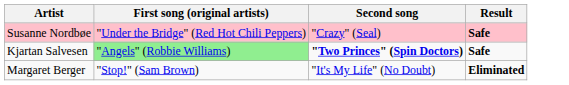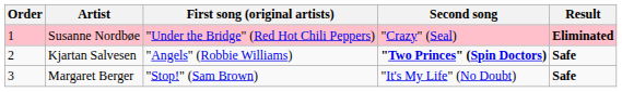 <table class=wikitable>
 <tr>
+<th>Order</th>
 <th>Artist</th>
 <th>First song (original artists)</th>
 <th>Second song</th>
 <th>Result</th>
 </tr>
 <tr style="background:pink;">
+<td>1</td>
 <td>Susanne Nordbøe</td>
 <td>"<a href='#'>Under the Bridge</a>" (<a href='#'>Red Hot Chili Peppers</a>)</td>
 <td>"<a href='#'>Crazy</a>" (<a href='#'>Seal</a>)</td>
-<td><strong>Safe</strong></td>
+<td><strong>Eliminated</strong></td>
 </tr>
 <tr>
+<td>2</td>
 <td>Kjartan Salvesen</td>
-<td style="background: lightgreen;">"<a href='#'>Angels</a>" (<a href='#'>Robbie Williams</a>)</td>
+<td>"<a href='#'>Angels</a>" (<a href='#'>Robbie Williams</a>)</td>
 <td><strong>"<a href='#'>Two Princes</a>" (<a href='#'>Spin Doctors</a>)</strong></td>
 <td><strong>Safe</strong></td>
 </tr>
 <tr>
+<td>3</td>
 <td>Margaret Berger</td>
 <td>"<a href='#'>Stop!</a>" (<a href='#'>Sam Brown</a>)</td>
 <td>"<a href='#'>It's My Life</a>" (<a href='#'>No Doubt</a>)</td>
-<td><strong>Eliminated</strong></td>
+<td><strong>Safe</strong></td>
 </tr>
 </table>
